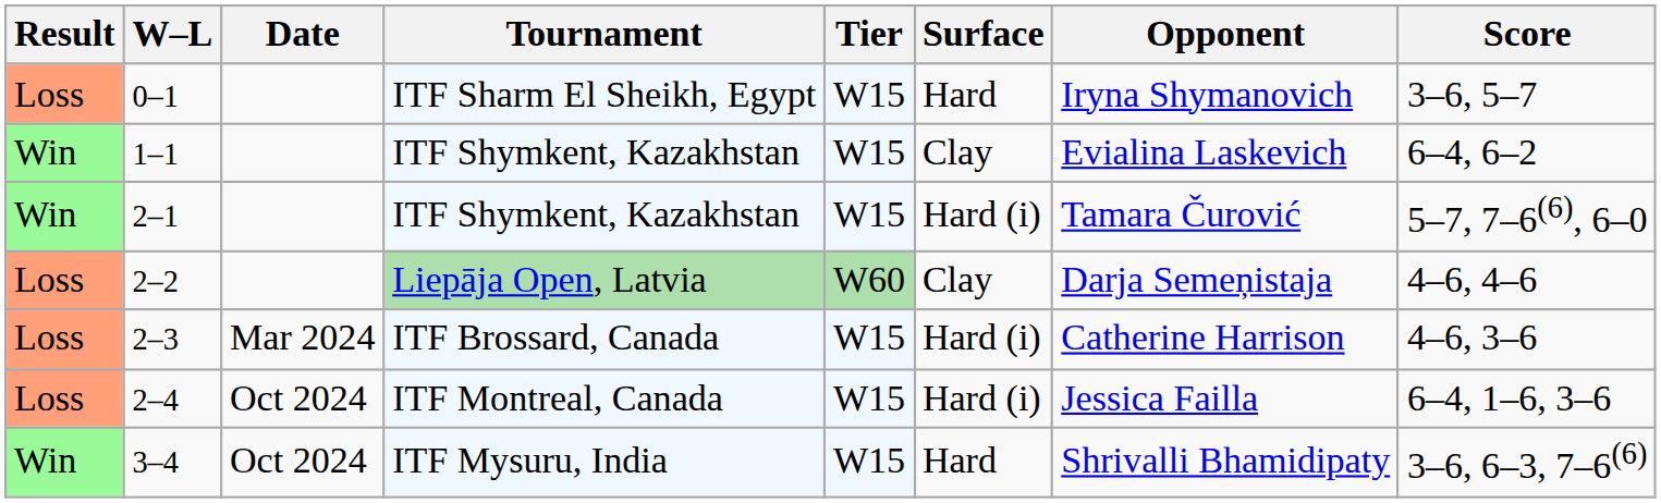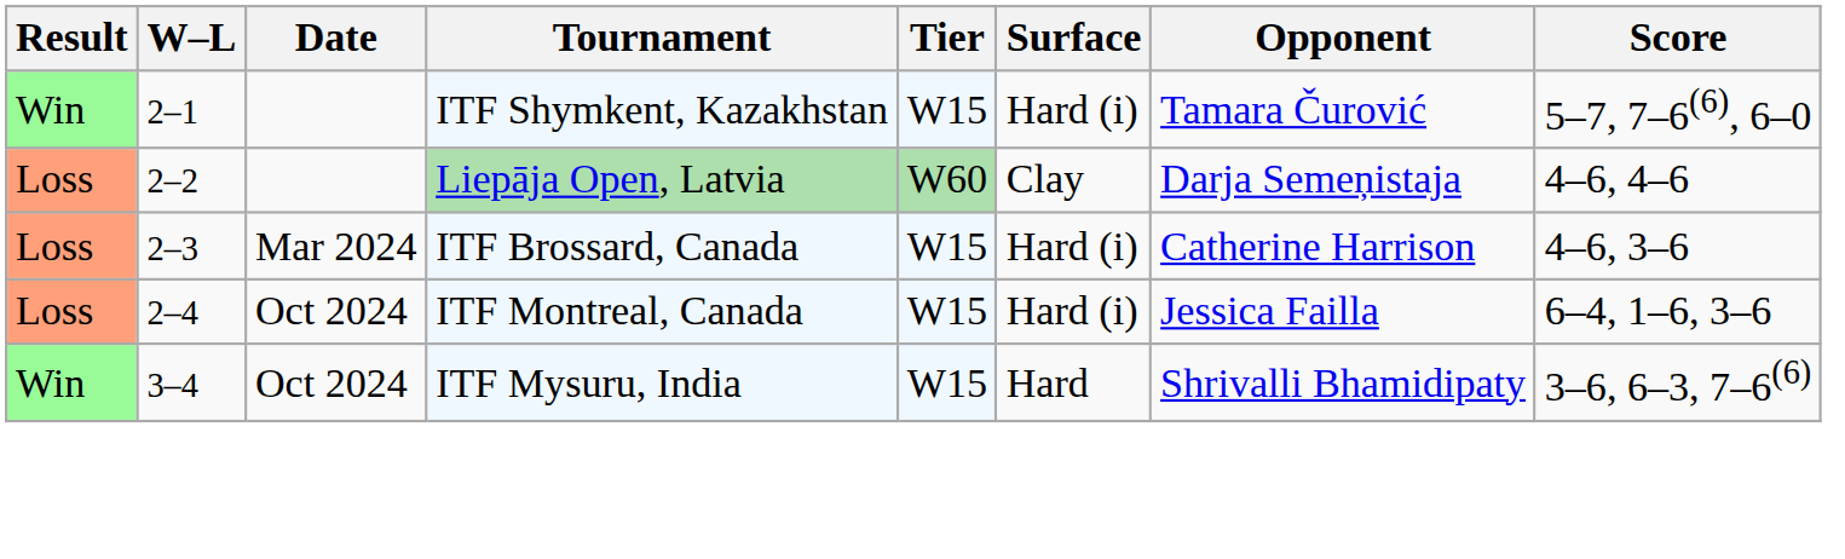 <table class="sortable wikitable">
 <tr>
 <th>Result</th>
 <th class="unsortable">W–L</th>
 <th>Date</th>
 <th>Tournament</th>
 <th>Tier</th>
 <th>Surface</th>
 <th>Opponent</th>
 <th class="unsortable">Score</th>
-</tr>
-<tr>
-<td style="background:#ffa07a">Loss</td>
-<td><small>0–1</small></td>
-<td></td>
-<td style="background:#f0f8ff;">ITF Sharm El Sheikh, Egypt</td>
-<td style="background:#f0f8ff;">W15</td>
-<td>Hard</td>
-<td> <a href='#'>Iryna Shymanovich</a></td>
-<td>3–6, 5–7</td>
-</tr>
-<tr>
-<td style="background:#98fb98;">Win</td>
-<td><small>1–1</small></td>
-<td></td>
-<td style="background:#f0f8ff;">ITF Shymkent, Kazakhstan</td>
-<td style="background:#f0f8ff;">W15</td>
-<td>Clay</td>
-<td> <a href='#'>Evialina Laskevich</a></td>
-<td>6–4, 6–2</td>
 </tr>
 <tr>
 <td style="background:#98fb98;">Win</td>
 <td><small>2–1</small></td>
 <td></td>
 <td style="background:#f0f8ff;">ITF Shymkent, Kazakhstan</td>
 <td style="background:#f0f8ff;">W15</td>
 <td>Hard (i)</td>
 <td> <a href='#'>Tamara Čurović</a></td>
 <td>5–7, 7–6<sup>(6)</sup>, 6–0</td>
 </tr>
 <tr>
 <td style="background:#ffa07a">Loss</td>
 <td><small>2–2</small></td>
 <td></td>
 <td style="background:#addfad;"><a href='#'>Liepāja Open</a>, Latvia</td>
 <td style="background:#addfad;">W60</td>
 <td>Clay</td>
 <td> <a href='#'>Darja Semeņistaja</a></td>
 <td>4–6, 4–6</td>
 </tr>
 <tr>
 <td style="background:#ffa07a">Loss</td>
 <td><small>2–3</small></td>
 <td>Mar 2024</td>
 <td style="background:#f0f8ff;">ITF Brossard, Canada</td>
 <td style="background:#f0f8ff;">W15</td>
 <td>Hard (i)</td>
 <td> <a href='#'>Catherine Harrison</a></td>
 <td>4–6, 3–6</td>
 </tr>
 <tr>
 <td style="background:#ffa07a">Loss</td>
 <td><small>2–4</small></td>
 <td>Oct 2024</td>
 <td style="background:#f0f8ff;">ITF Montreal, Canada</td>
 <td style="background:#f0f8ff;">W15</td>
 <td>Hard (i)</td>
 <td> <a href='#'>Jessica Failla</a></td>
 <td>6–4, 1–6, 3–6</td>
 </tr>
 <tr>
 <td style="background:#98fb98;">Win</td>
 <td><small>3–4</small></td>
 <td>Oct 2024</td>
 <td style="background:#f0f8ff;">ITF Mysuru, India</td>
 <td style="background:#f0f8ff;">W15</td>
 <td>Hard</td>
 <td> <a href='#'>Shrivalli Bhamidipaty</a></td>
 <td>3–6, 6–3, 7–6<sup>(6)</sup></td>
 </tr>
 </table>
